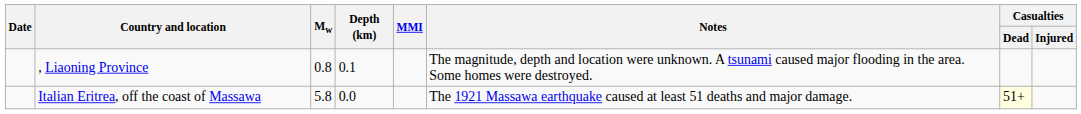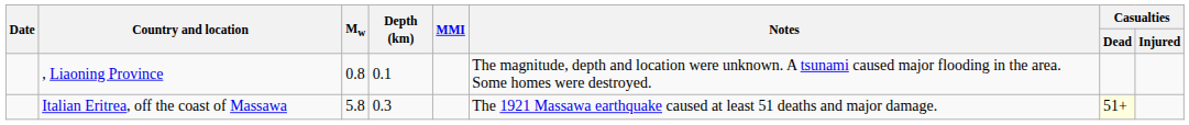 <table class="wikitable sortable sort-under" style="border:1px black; margin-left:1em;">
 <tr>
 <th rowspan="2"><small>Date</small></th>
 <th rowspan="2" style="width: 310px"><small>Country and location</small></th>
 <th rowspan="2"><small>M<sub>w</sub></small></th>
 <th rowspan="2"><small>Depth (km)</small></th>
 <th rowspan="2"><small><a href='#'>MMI</a></small></th>
 <th rowspan="2" class="unsortable"><small>Notes</small></th>
 <th colspan="2"><small>Casualties</small></th>
 </tr>
 <tr>
 <th><small>Dead</small></th>
 <th><small>Injured</small></th>
 </tr>
 <tr>
 <td></td>
 <td>, <a href='#'>Liaoning Province</a></td>
 <td>0.8</td>
 <td>0.1</td>
 <td></td>
 <td>The magnitude, depth and location were unknown. A <a href='#'>tsunami</a> caused major flooding in the area. Some homes were destroyed.</td>
 <td></td>
 <td></td>
 </tr>
 <tr>
 <td></td>
 <td> <a href='#'>Italian Eritrea</a>, off the coast of <a href='#'>Massawa</a></td>
 <td>5.8</td>
-<td>0.0</td>
+<td>0.3</td>
 <td></td>
 <td>The <a href='#'>1921 Massawa earthquake</a> caused at least 51 deaths and major damage.</td>
 <td style="background: lightyellow;">51+</td>
 <td></td>
 </tr>
 </table>
